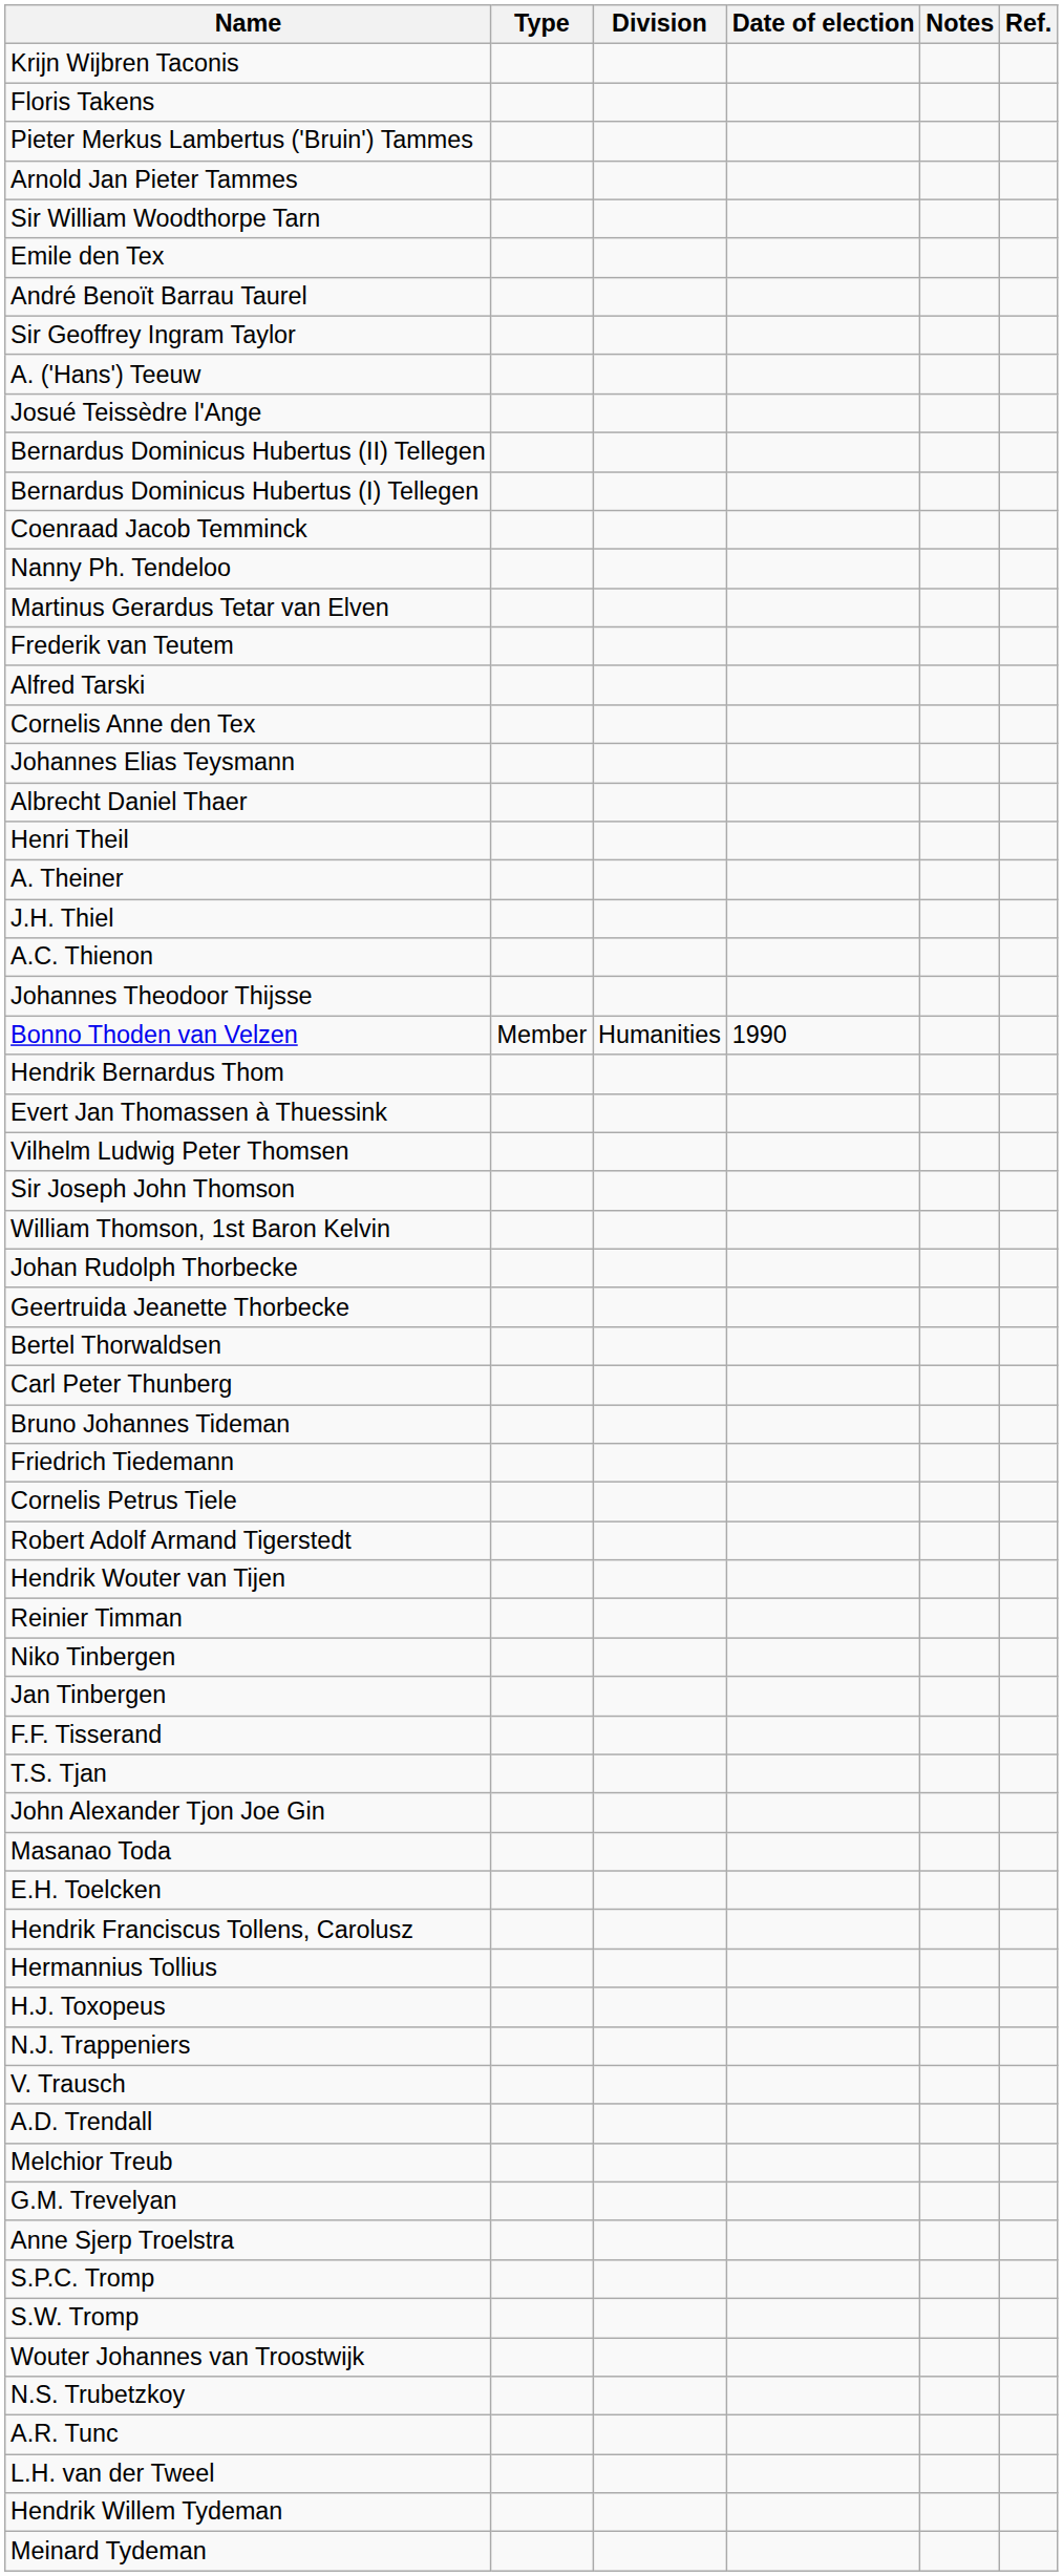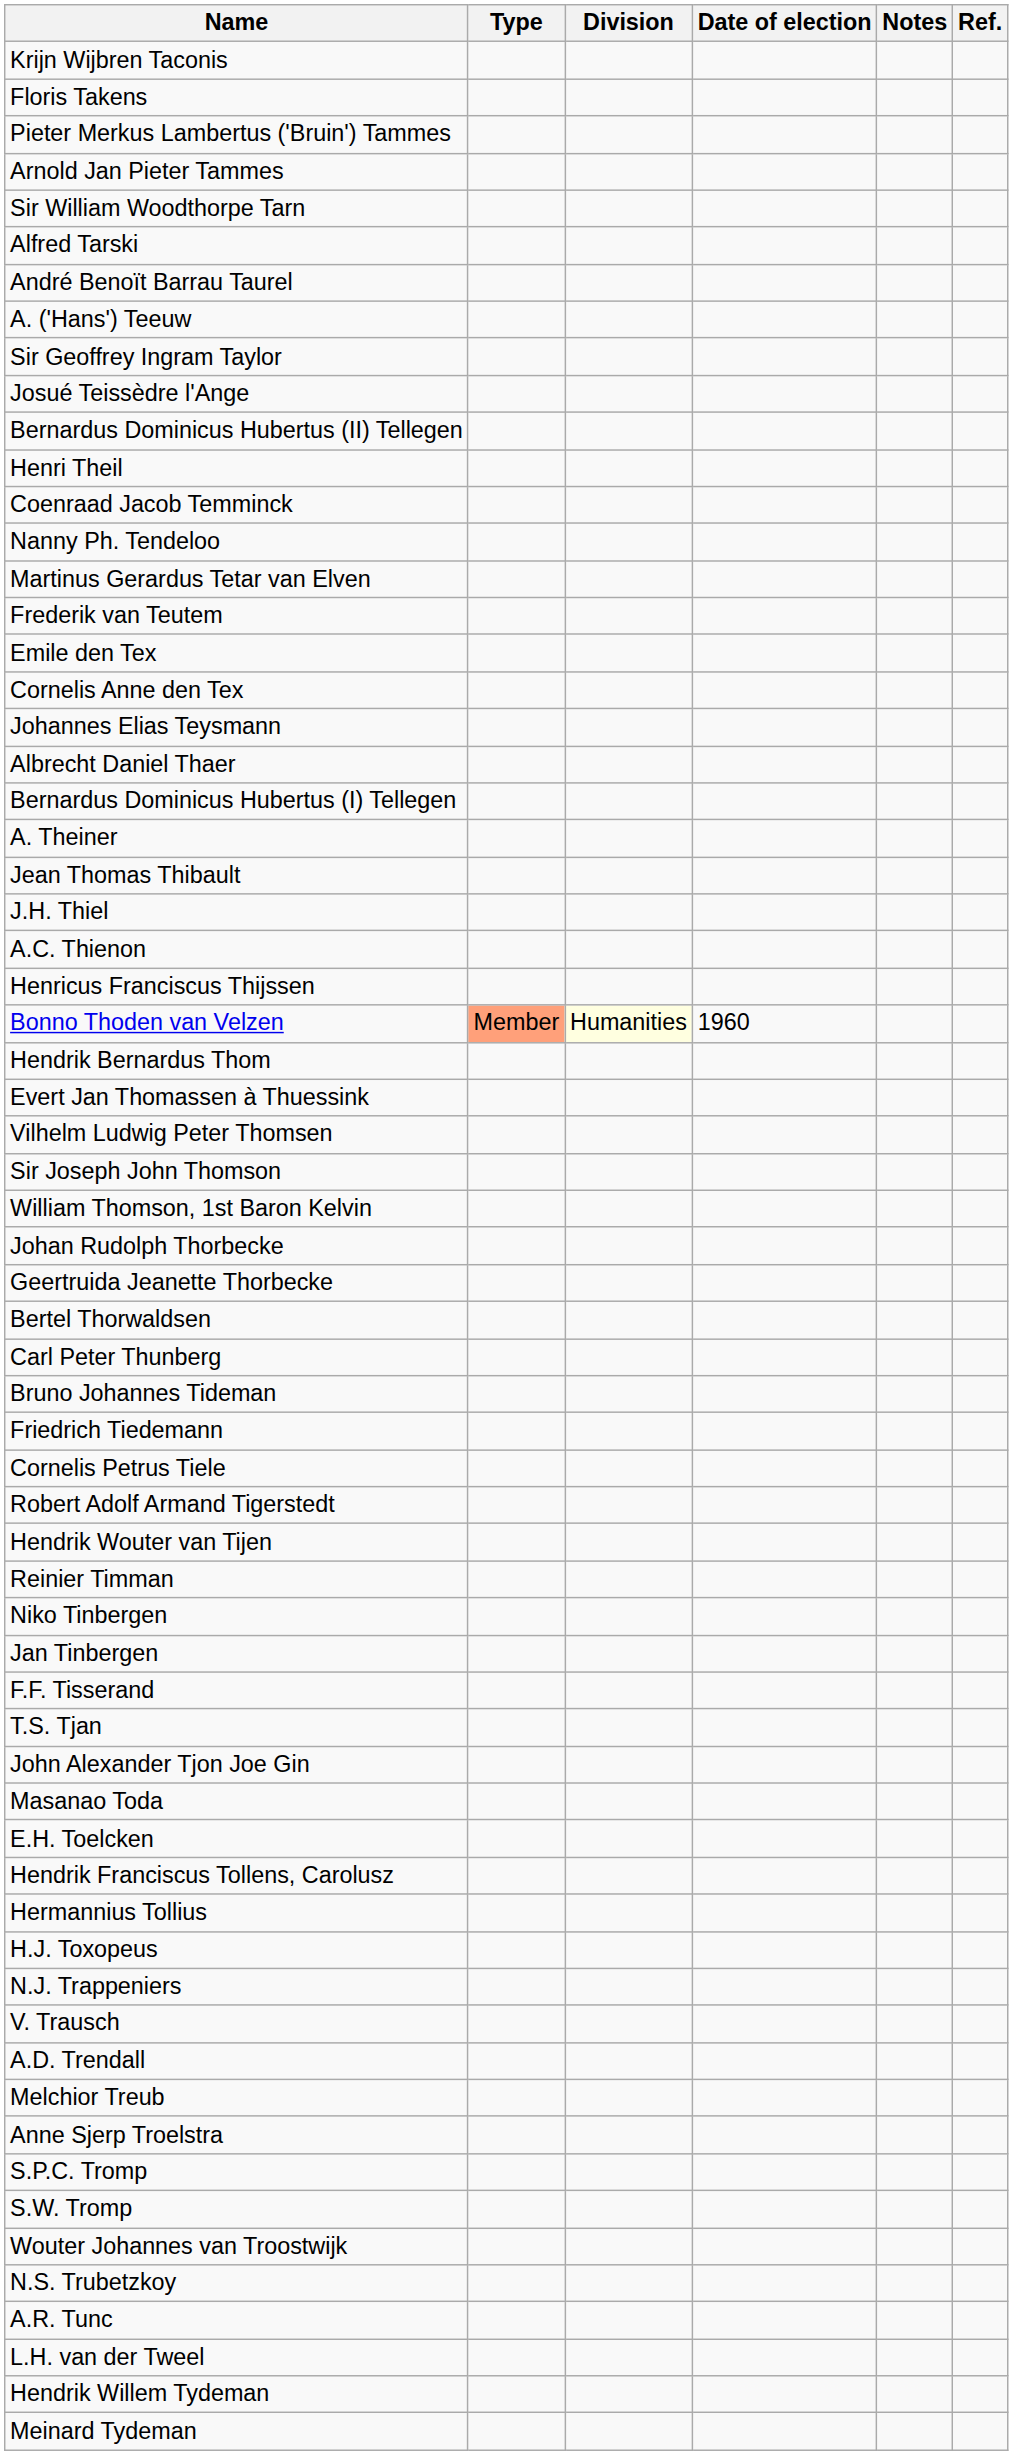 <table class="wikitable">
 <tr>
 <th>Name</th>
 <th>Type</th>
 <th>Division</th>
 <th>Date of election</th>
 <th>Notes</th>
 <th>Ref.</th>
 </tr>
 <tr>
 <td>Krijn Wijbren Taconis</td>
 <td></td>
 <td></td>
 <td></td>
 <td></td>
 <td></td>
 </tr>
 <tr>
 <td>Floris Takens</td>
 <td></td>
 <td></td>
 <td></td>
 <td></td>
 <td></td>
 </tr>
 <tr>
 <td>Pieter Merkus Lambertus ('Bruin') Tammes</td>
 <td></td>
 <td></td>
 <td></td>
 <td></td>
 <td></td>
 </tr>
 <tr>
 <td>Arnold Jan Pieter Tammes</td>
 <td></td>
 <td></td>
 <td></td>
 <td></td>
 <td></td>
 </tr>
 <tr>
 <td>Sir William Woodthorpe Tarn</td>
 <td></td>
 <td></td>
 <td></td>
 <td></td>
 <td></td>
 </tr>
 <tr>
-<td>Emile den Tex</td>
+<td>Alfred Tarski</td>
 <td></td>
 <td></td>
 <td></td>
 <td></td>
 <td></td>
 </tr>
 <tr>
 <td>André Benoït Barrau Taurel</td>
 <td></td>
 <td></td>
 <td></td>
 <td></td>
 <td></td>
 </tr>
 <tr>
-<td>Sir Geoffrey Ingram Taylor</td>
+<td>A. ('Hans') Teeuw</td>
 <td></td>
 <td></td>
 <td></td>
 <td></td>
 <td></td>
 </tr>
 <tr>
-<td>A. ('Hans') Teeuw</td>
+<td>Sir Geoffrey Ingram Taylor</td>
 <td></td>
 <td></td>
 <td></td>
 <td></td>
 <td></td>
 </tr>
 <tr>
 <td>Josué Teissèdre l'Ange</td>
 <td></td>
 <td></td>
 <td></td>
 <td></td>
 <td></td>
 </tr>
 <tr>
 <td>Bernardus Dominicus Hubertus (II) Tellegen</td>
 <td></td>
 <td></td>
 <td></td>
 <td></td>
 <td></td>
 </tr>
 <tr>
-<td>Bernardus Dominicus Hubertus (I) Tellegen</td>
+<td>Henri Theil</td>
 <td></td>
 <td></td>
 <td></td>
 <td></td>
 <td></td>
 </tr>
 <tr>
 <td>Coenraad Jacob Temminck</td>
 <td></td>
 <td></td>
 <td></td>
 <td></td>
 <td></td>
 </tr>
 <tr>
 <td>Nanny Ph. Tendeloo</td>
 <td></td>
 <td></td>
 <td></td>
 <td></td>
 <td></td>
 </tr>
 <tr>
 <td>Martinus Gerardus Tetar van Elven</td>
 <td></td>
 <td></td>
 <td></td>
 <td></td>
 <td></td>
 </tr>
 <tr>
 <td>Frederik van Teutem</td>
 <td></td>
 <td></td>
 <td></td>
 <td></td>
 <td></td>
 </tr>
 <tr>
-<td>Alfred Tarski</td>
+<td>Emile den Tex</td>
 <td></td>
 <td></td>
 <td></td>
 <td></td>
 <td></td>
 </tr>
 <tr>
 <td>Cornelis Anne den Tex</td>
 <td></td>
 <td></td>
 <td></td>
 <td></td>
 <td></td>
 </tr>
 <tr>
 <td>Johannes Elias Teysmann</td>
 <td></td>
 <td></td>
 <td></td>
 <td></td>
 <td></td>
 </tr>
 <tr>
 <td>Albrecht Daniel Thaer</td>
 <td></td>
 <td></td>
 <td></td>
 <td></td>
 <td></td>
 </tr>
 <tr>
-<td>Henri Theil</td>
+<td>Bernardus Dominicus Hubertus (I) Tellegen</td>
 <td></td>
 <td></td>
 <td></td>
 <td></td>
 <td></td>
 </tr>
 <tr>
 <td>A. Theiner</td>
+<td></td>
+<td></td>
+<td></td>
+<td></td>
+<td></td>
+</tr>
+<tr>
+<td>Jean Thomas Thibault</td>
 <td></td>
 <td></td>
 <td></td>
 <td></td>
 <td></td>
 </tr>
 <tr>
 <td>J.H. Thiel</td>
 <td></td>
 <td></td>
 <td></td>
 <td></td>
 <td></td>
 </tr>
 <tr>
 <td>A.C. Thienon</td>
 <td></td>
 <td></td>
 <td></td>
 <td></td>
 <td></td>
 </tr>
 <tr>
-<td>Johannes Theodoor Thijsse</td>
+<td>Henricus Franciscus Thijssen</td>
 <td></td>
 <td></td>
 <td></td>
 <td></td>
 <td></td>
 </tr>
 <tr>
 <td><a href='#'>Bonno Thoden van Velzen</a></td>
-<td>Member</td>
-<td>Humanities</td>
-<td>1990</td>
+<td style="background: lightsalmon;">Member</td>
+<td style="background: lightyellow;">Humanities</td>
+<td>1960</td>
 <td></td>
 <td></td>
 </tr>
 <tr>
 <td>Hendrik Bernardus Thom</td>
 <td></td>
 <td></td>
 <td></td>
 <td></td>
 <td></td>
 </tr>
 <tr>
 <td>Evert Jan Thomassen à Thuessink</td>
 <td></td>
 <td></td>
 <td></td>
 <td></td>
 <td></td>
 </tr>
 <tr>
 <td>Vilhelm Ludwig Peter Thomsen</td>
 <td></td>
 <td></td>
 <td></td>
 <td></td>
 <td></td>
 </tr>
 <tr>
 <td>Sir Joseph John Thomson</td>
 <td></td>
 <td></td>
 <td></td>
 <td></td>
 <td></td>
 </tr>
 <tr>
 <td>William Thomson, 1st Baron Kelvin</td>
 <td></td>
 <td></td>
 <td></td>
 <td></td>
 <td></td>
 </tr>
 <tr>
 <td>Johan Rudolph Thorbecke</td>
 <td></td>
 <td></td>
 <td></td>
 <td></td>
 <td></td>
 </tr>
 <tr>
 <td>Geertruida Jeanette Thorbecke</td>
 <td></td>
 <td></td>
 <td></td>
 <td></td>
 <td></td>
 </tr>
 <tr>
 <td>Bertel Thorwaldsen</td>
 <td></td>
 <td></td>
 <td></td>
 <td></td>
 <td></td>
 </tr>
 <tr>
 <td>Carl Peter Thunberg</td>
 <td></td>
 <td></td>
 <td></td>
 <td></td>
 <td></td>
 </tr>
 <tr>
 <td>Bruno Johannes Tideman</td>
 <td></td>
 <td></td>
 <td></td>
 <td></td>
 <td></td>
 </tr>
 <tr>
 <td>Friedrich Tiedemann</td>
 <td></td>
 <td></td>
 <td></td>
 <td></td>
 <td></td>
 </tr>
 <tr>
 <td>Cornelis Petrus Tiele</td>
 <td></td>
 <td></td>
 <td></td>
 <td></td>
 <td></td>
 </tr>
 <tr>
 <td>Robert Adolf Armand Tigerstedt</td>
 <td></td>
 <td></td>
 <td></td>
 <td></td>
 <td></td>
 </tr>
 <tr>
 <td>Hendrik Wouter van Tijen</td>
 <td></td>
 <td></td>
 <td></td>
 <td></td>
 <td></td>
 </tr>
 <tr>
 <td>Reinier Timman</td>
 <td></td>
 <td></td>
 <td></td>
 <td></td>
 <td></td>
 </tr>
 <tr>
 <td>Niko Tinbergen</td>
 <td></td>
 <td></td>
 <td></td>
 <td></td>
 <td></td>
 </tr>
 <tr>
 <td>Jan Tinbergen</td>
 <td></td>
 <td></td>
 <td></td>
 <td></td>
 <td></td>
 </tr>
 <tr>
 <td>F.F. Tisserand</td>
 <td></td>
 <td></td>
 <td></td>
 <td></td>
 <td></td>
 </tr>
 <tr>
 <td>T.S. Tjan</td>
 <td></td>
 <td></td>
 <td></td>
 <td></td>
 <td></td>
 </tr>
 <tr>
 <td>John Alexander Tjon Joe Gin</td>
 <td></td>
 <td></td>
 <td></td>
 <td></td>
 <td></td>
 </tr>
 <tr>
 <td>Masanao Toda</td>
 <td></td>
 <td></td>
 <td></td>
 <td></td>
 <td></td>
 </tr>
 <tr>
 <td>E.H. Toelcken</td>
 <td></td>
 <td></td>
 <td></td>
 <td></td>
 <td></td>
 </tr>
 <tr>
 <td>Hendrik Franciscus Tollens, Carolusz</td>
 <td></td>
 <td></td>
 <td></td>
 <td></td>
 <td></td>
 </tr>
 <tr>
 <td>Hermannius Tollius</td>
 <td></td>
 <td></td>
 <td></td>
 <td></td>
 <td></td>
 </tr>
 <tr>
 <td>H.J. Toxopeus</td>
 <td></td>
 <td></td>
 <td></td>
 <td></td>
 <td></td>
 </tr>
 <tr>
 <td>N.J. Trappeniers</td>
 <td></td>
 <td></td>
 <td></td>
 <td></td>
 <td></td>
 </tr>
 <tr>
 <td>V. Trausch</td>
 <td></td>
 <td></td>
 <td></td>
 <td></td>
 <td></td>
 </tr>
 <tr>
 <td>A.D. Trendall</td>
 <td></td>
 <td></td>
 <td></td>
 <td></td>
 <td></td>
 </tr>
 <tr>
 <td>Melchior Treub</td>
 <td></td>
 <td></td>
 <td></td>
 <td></td>
 <td></td>
 </tr>
 <tr>
-<td>G.M. Trevelyan</td>
-<td></td>
-<td></td>
-<td></td>
-<td></td>
-<td></td>
-</tr>
-<tr>
 <td>Anne Sjerp Troelstra</td>
 <td></td>
 <td></td>
 <td></td>
 <td></td>
 <td></td>
 </tr>
 <tr>
 <td>S.P.C. Tromp</td>
 <td></td>
 <td></td>
 <td></td>
 <td></td>
 <td></td>
 </tr>
 <tr>
 <td>S.W. Tromp</td>
 <td></td>
 <td></td>
 <td></td>
 <td></td>
 <td></td>
 </tr>
 <tr>
 <td>Wouter Johannes van Troostwijk</td>
 <td></td>
 <td></td>
 <td></td>
 <td></td>
 <td></td>
 </tr>
 <tr>
 <td>N.S. Trubetzkoy</td>
 <td></td>
 <td></td>
 <td></td>
 <td></td>
 <td></td>
 </tr>
 <tr>
 <td>A.R. Tunc</td>
 <td></td>
 <td></td>
 <td></td>
 <td></td>
 <td></td>
 </tr>
 <tr>
 <td>L.H. van der Tweel</td>
 <td></td>
 <td></td>
 <td></td>
 <td></td>
 <td></td>
 </tr>
 <tr>
 <td>Hendrik Willem Tydeman</td>
 <td></td>
 <td></td>
 <td></td>
 <td></td>
 <td></td>
 </tr>
 <tr>
 <td>Meinard Tydeman</td>
 <td></td>
 <td></td>
 <td></td>
 <td></td>
 <td></td>
 </tr>
 </table>
